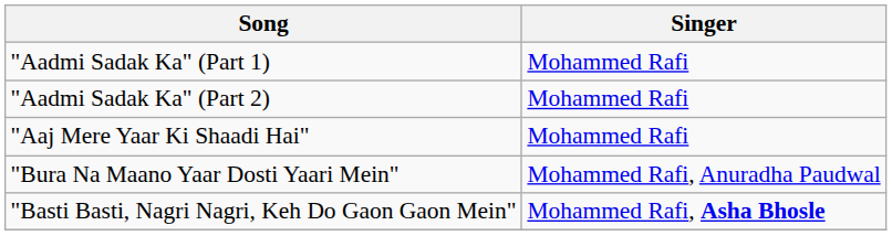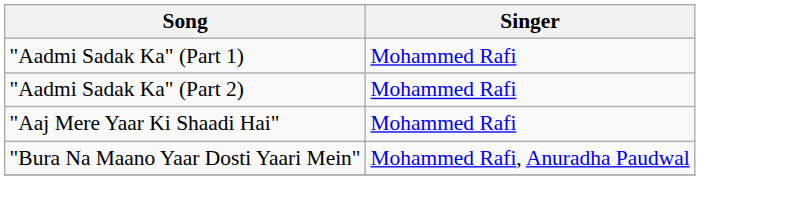 <table class="wikitable">
 <tr>
 <th>Song</th>
 <th>Singer</th>
 </tr>
 <tr>
 <td>"Aadmi Sadak Ka" (Part 1)</td>
 <td><a href='#'>Mohammed Rafi</a></td>
 </tr>
 <tr>
 <td>"Aadmi Sadak Ka" (Part 2)</td>
 <td><a href='#'>Mohammed Rafi</a></td>
 </tr>
 <tr>
 <td>"Aaj Mere Yaar Ki Shaadi Hai"</td>
 <td><a href='#'>Mohammed Rafi</a></td>
 </tr>
 <tr>
 <td>"Bura Na Maano Yaar Dosti Yaari Mein"</td>
 <td><a href='#'>Mohammed Rafi</a>, <a href='#'>Anuradha Paudwal</a></td>
 </tr>
 <tr>
-<td>"Basti Basti, Nagri Nagri, Keh Do Gaon Gaon Mein"</td>
-<td><a href='#'>Mohammed Rafi</a>, <strong><a href='#'>Asha Bhosle</a></strong></td>
-</tr>
-<tr>
 </tr>
 </table>
